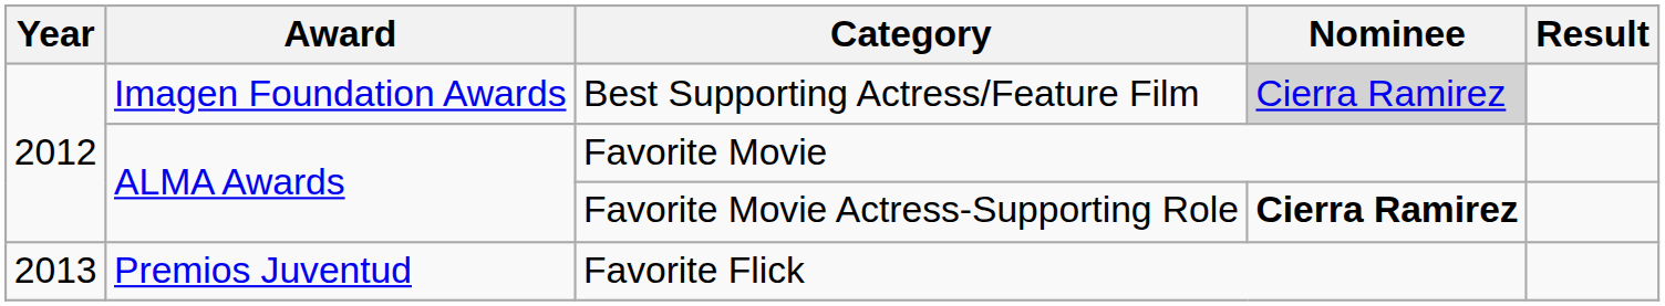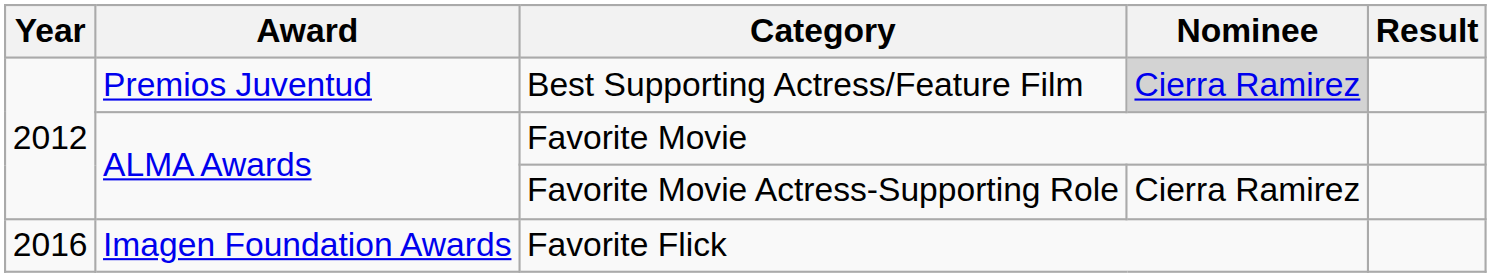 <table class=wikitable>
 <tr>
 <th style="text-align:center;">Year</th>
 <th style="text-align:center;">Award</th>
 <th style="text-align:center;">Category</th>
 <th style="text-align:center;">Nominee</th>
 <th style="text-align:center;">Result</th>
 </tr>
 <tr>
 <td rowspan=3>2012</td>
-<td><a href='#'>Imagen Foundation Awards</a></td>
+<td><a href='#'>Premios Juventud</a></td>
 <td>Best Supporting Actress/Feature Film</td>
 <td style="background: lightgrey;"><a href='#'>Cierra Ramirez</a></td>
 <td></td>
 </tr>
 <tr>
 <td rowspan=2><a href='#'>ALMA Awards</a></td>
 <td colspan=2>Favorite Movie</td>
 <td></td>
 </tr>
 <tr>
 <td>Favorite Movie Actress-Supporting Role</td>
-<td><strong>Cierra Ramirez</strong></td>
+<td>Cierra Ramirez</td>
 <td></td>
 </tr>
 <tr>
-<td>2013</td>
-<td><a href='#'>Premios Juventud</a></td>
+<td>2016</td>
+<td><a href='#'>Imagen Foundation Awards</a></td>
 <td colspan=2>Favorite Flick</td>
 <td></td>
 </tr>
 </table>
